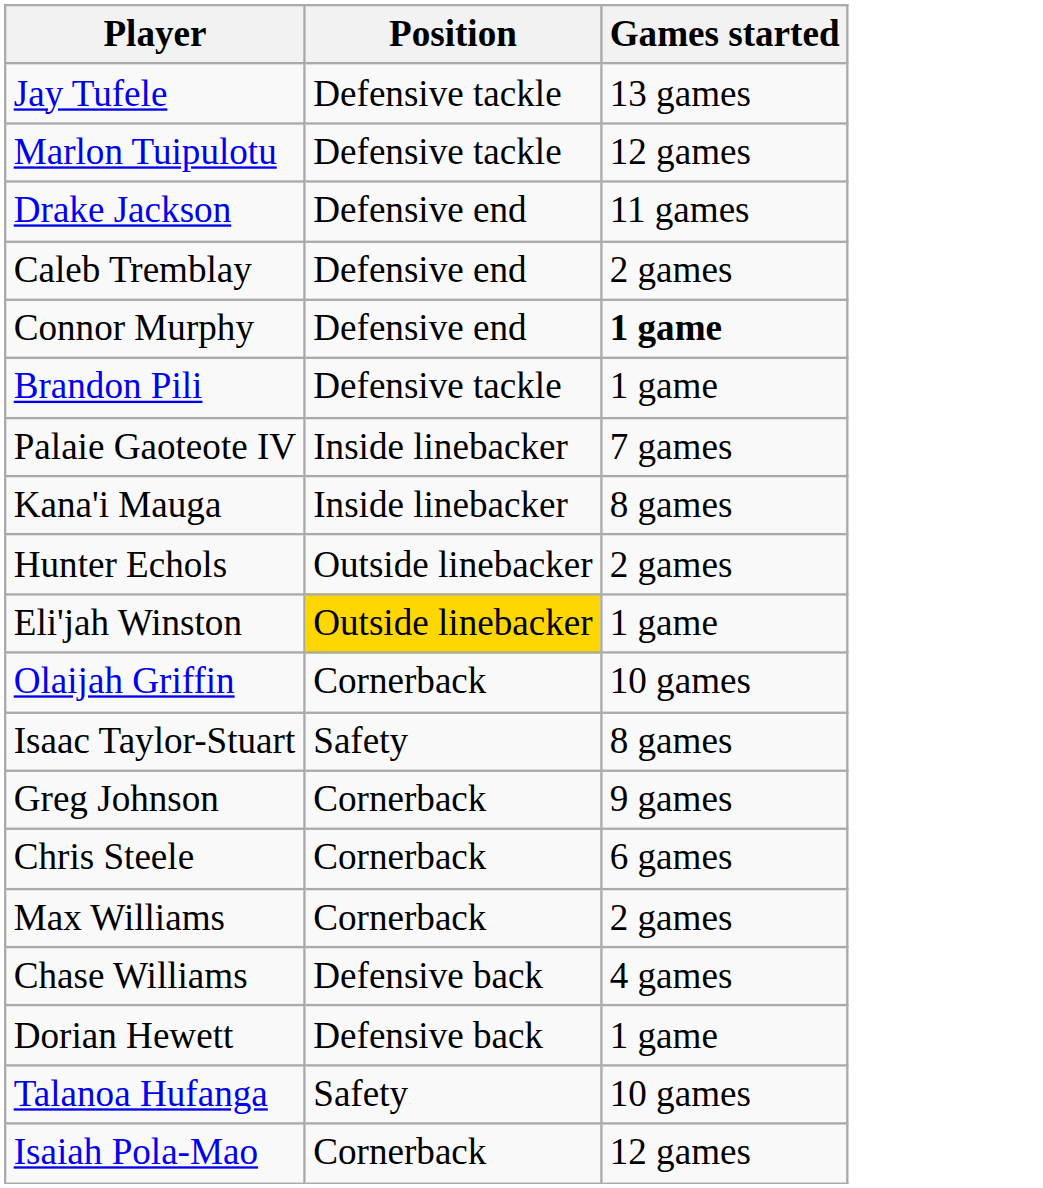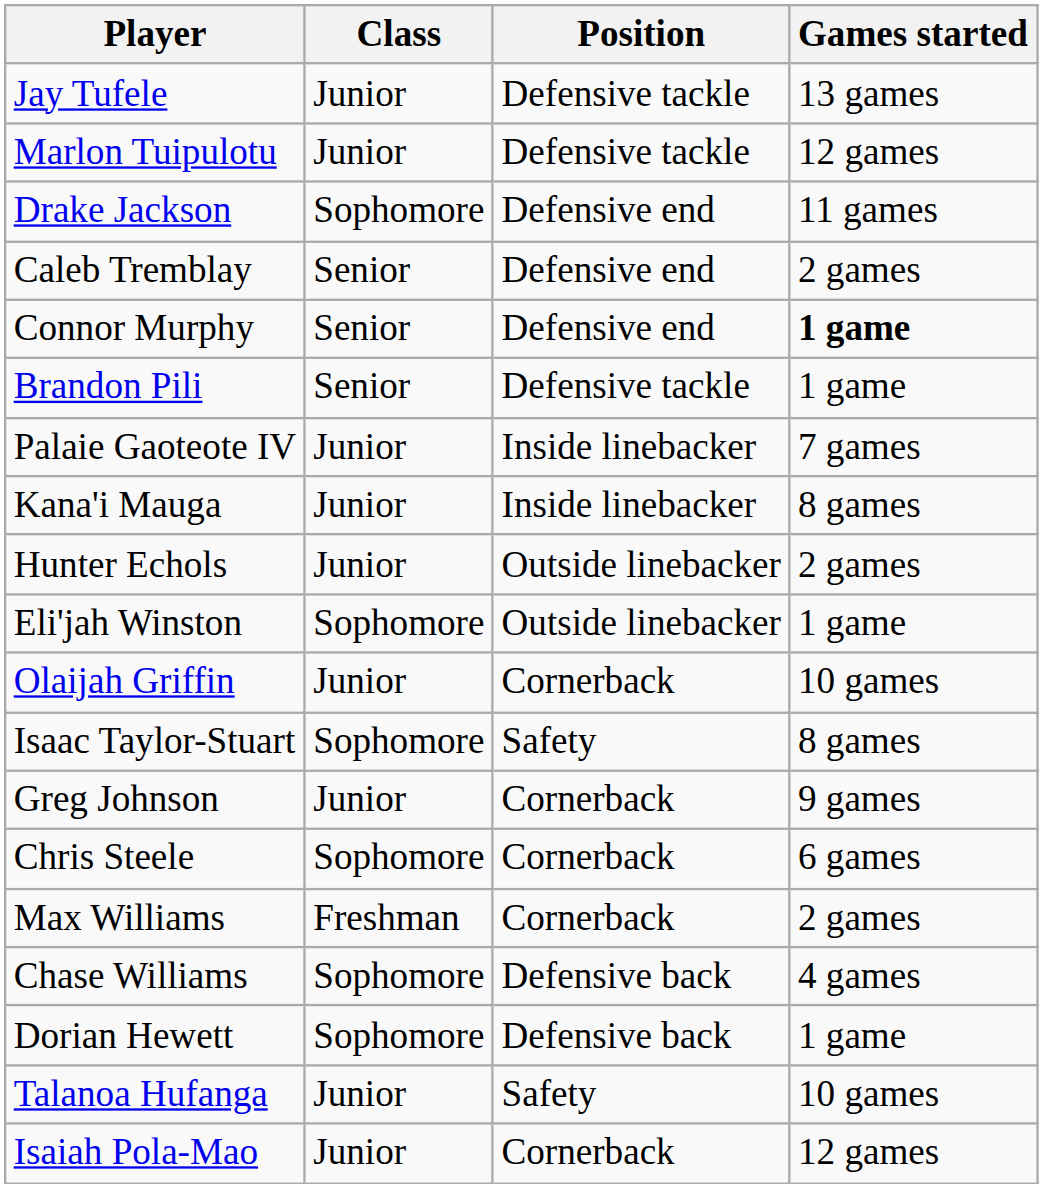 <table class="wikitable" border="1">
 <tr ;>
 <th>Player</th>
+<th>Class</th>
 <th>Position</th>
 <th>Games started</th>
 </tr>
 <tr>
 <td><a href='#'>Jay Tufele</a></td>
+<td>Junior </td>
 <td>Defensive tackle</td>
 <td>13 games</td>
 </tr>
 <tr>
 <td><a href='#'>Marlon Tuipulotu</a></td>
+<td>Junior </td>
 <td>Defensive tackle</td>
 <td>12 games</td>
 </tr>
 <tr>
 <td><a href='#'>Drake Jackson</a></td>
+<td>Sophomore</td>
 <td>Defensive end</td>
 <td>11 games</td>
 </tr>
 <tr>
 <td>Caleb Tremblay</td>
+<td>Senior </td>
 <td>Defensive end</td>
 <td>2 games</td>
 </tr>
 <tr>
 <td>Connor Murphy</td>
+<td>Senior </td>
 <td>Defensive end</td>
 <td><strong>1 game</strong></td>
 </tr>
 <tr>
 <td><a href='#'>Brandon Pili</a></td>
+<td>Senior</td>
 <td>Defensive tackle</td>
 <td>1 game</td>
 </tr>
 <tr>
 <td>Palaie Gaoteote IV</td>
+<td>Junior</td>
 <td>Inside linebacker</td>
 <td>7 games</td>
 </tr>
 <tr>
 <td>Kana'i Mauga</td>
+<td>Junior</td>
 <td>Inside linebacker</td>
 <td>8 games</td>
 </tr>
 <tr>
 <td>Hunter Echols</td>
+<td>Junior </td>
 <td>Outside linebacker</td>
 <td>2 games</td>
 </tr>
 <tr>
 <td>Eli'jah Winston</td>
-<td style="background: gold;">Outside linebacker</td>
+<td>Sophomore </td>
+<td>Outside linebacker</td>
 <td>1 game</td>
 </tr>
 <tr>
 <td><a href='#'>Olaijah Griffin</a></td>
+<td>Junior</td>
 <td>Cornerback</td>
 <td>10 games</td>
 </tr>
 <tr>
 <td>Isaac Taylor-Stuart</td>
+<td>Sophomore </td>
 <td>Safety</td>
 <td>8 games</td>
 </tr>
 <tr>
 <td>Greg Johnson</td>
+<td>Junior </td>
 <td>Cornerback</td>
 <td>9 games</td>
 </tr>
 <tr>
 <td>Chris Steele</td>
+<td>Sophomore</td>
 <td>Cornerback</td>
 <td>6 games</td>
 </tr>
 <tr>
 <td>Max Williams</td>
+<td>Freshman </td>
 <td>Cornerback</td>
 <td>2 games</td>
 </tr>
 <tr>
 <td>Chase Williams</td>
+<td>Sophomore </td>
 <td>Defensive back</td>
 <td>4 games</td>
 </tr>
 <tr>
 <td>Dorian Hewett</td>
+<td>Sophomore</td>
 <td>Defensive back</td>
 <td>1 game</td>
 </tr>
 <tr>
 <td><a href='#'>Talanoa Hufanga</a></td>
+<td>Junior</td>
 <td>Safety</td>
 <td>10 games</td>
 </tr>
 <tr>
 <td><a href='#'>Isaiah Pola-Mao</a></td>
+<td>Junior </td>
 <td>Cornerback</td>
 <td>12 games</td>
 </tr>
 </table>
